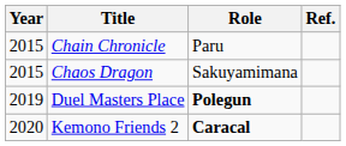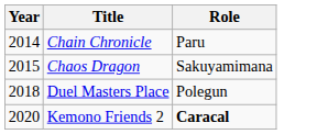 <table class="wikitable sortable plainrowheaders">
 <tr>
 <th scope="col">Year</th>
 <th scope="col">Title</th>
 <th scope="col">Role</th>
-<th scope="col" class="unsortable">Ref.</th>
 </tr>
 <tr>
-<td>2015</td>
+<td>2014</td>
 <td><em><a href='#'>Chain Chronicle</a></em></td>
 <td>Paru</td>
-<td></td>
 </tr>
 <tr>
 <td>2015</td>
 <td><em><a href='#'>Chaos Dragon</a></td>
 <td>Sakuyamimana</td>
-<td></td>
 </tr>
 <tr>
-<td>2019</td>
+<td>2018</td>
 <td></em><a href='#'>Duel Masters Place</a><em></td>
-<td><strong>Polegun</strong></td>
-<td></td>
+<td>Polegun</td>
 </tr>
 <tr>
 <td>2020</td>
 <td></em><a href='#'>Kemono Friends</a> 2<em></td>
 <td><strong>Caracal</strong></td>
-<td></td>
 </tr>
 </table>
